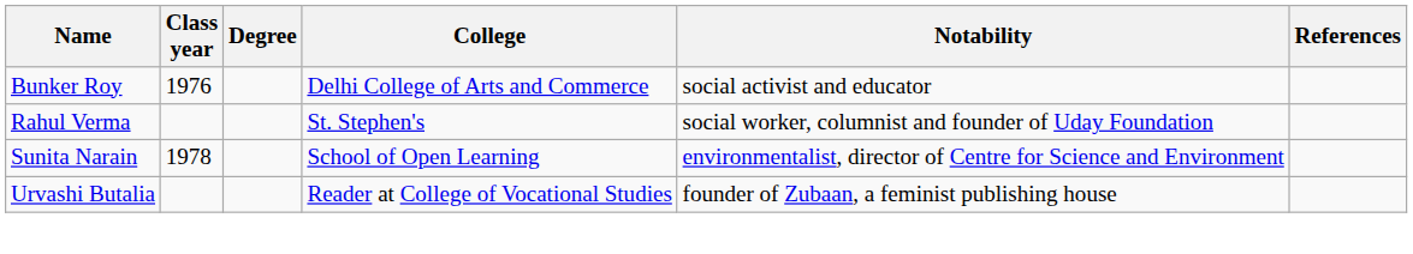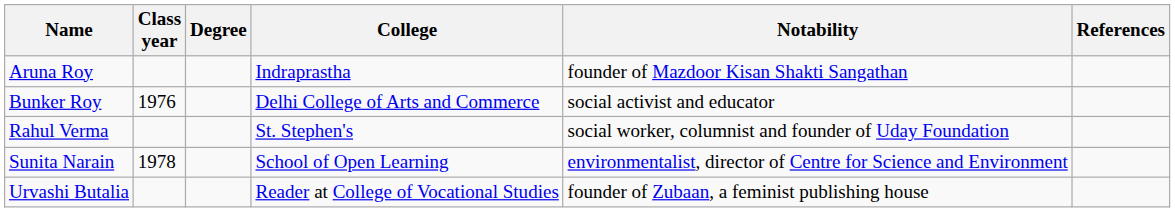 <table class="wikitable">
 <tr>
 <th>Name</th>
 <th>Class<br>year</th>
 <th>Degree</th>
 <th>College</th>
 <th>Notability</th>
 <th>References</th>
+</tr>
+<tr>
+<td><a href='#'>Aruna Roy</a></td>
+<td></td>
+<td></td>
+<td><a href='#'>Indraprastha</a></td>
+<td>founder of <a href='#'>Mazdoor Kisan Shakti Sangathan</a></td>
+<td></td>
 </tr>
 <tr>
 <td><a href='#'>Bunker Roy</a></td>
 <td>1976</td>
 <td></td>
 <td><a href='#'>Delhi College of Arts and Commerce</a></td>
 <td>social activist and educator</td>
 <td></td>
 </tr>
 <tr>
 <td><a href='#'>Rahul Verma</a></td>
 <td></td>
 <td></td>
 <td><a href='#'>St. Stephen's</a></td>
 <td>social worker, columnist and founder of <a href='#'>Uday Foundation</a></td>
 <td></td>
 </tr>
 <tr>
 <td><a href='#'>Sunita Narain</a></td>
 <td>1978</td>
 <td></td>
 <td><a href='#'>School of Open Learning</a></td>
 <td><a href='#'>environmentalist</a>, director of <a href='#'>Centre for Science and Environment</a></td>
 <td></td>
 </tr>
 <tr>
 <td><a href='#'>Urvashi Butalia</a></td>
 <td></td>
 <td></td>
 <td><a href='#'>Reader</a> at <a href='#'>College of Vocational Studies</a></td>
 <td>founder of <a href='#'>Zubaan</a>, a feminist publishing house</td>
 <td></td>
 </tr>
 </table>
